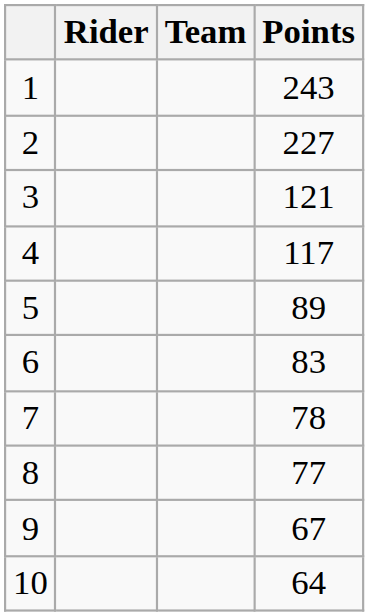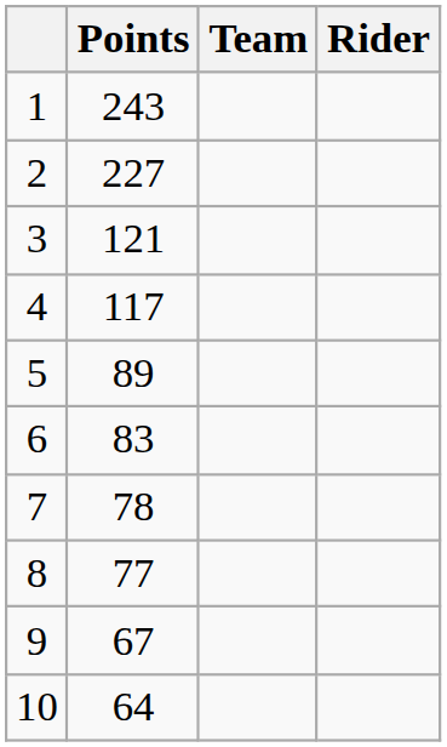 <table class="wikitable">
 <tr>
 <th></th>
+<th>Points</th>
+<th>Team</th>
 <th>Rider</th>
-<th>Team</th>
-<th>Points</th>
 </tr>
 <tr>
 <td style="text-align:center;">1</td>
+<td style="text-align:center;">243</td>
+<td></td>
 <td> </td>
-<td></td>
-<td style="text-align:center;">243</td>
 </tr>
 <tr>
 <td style="text-align:center;">2</td>
+<td style="text-align:center;">227</td>
+<td></td>
 <td> </td>
-<td></td>
-<td style="text-align:center;">227</td>
 </tr>
 <tr>
 <td style="text-align:center;">3</td>
+<td style="text-align:center;">121</td>
 <td></td>
 <td></td>
-<td style="text-align:center;">121</td>
 </tr>
 <tr>
 <td style="text-align:center;">4</td>
+<td style="text-align:center;">117</td>
 <td></td>
 <td></td>
-<td style="text-align:center;">117</td>
 </tr>
 <tr>
 <td style="text-align:center;">5</td>
+<td style="text-align:center;">89</td>
 <td></td>
 <td></td>
-<td style="text-align:center;">89</td>
 </tr>
 <tr>
 <td style="text-align:center;">6</td>
+<td style="text-align:center;">83</td>
 <td></td>
 <td></td>
-<td style="text-align:center;">83</td>
 </tr>
 <tr>
 <td style="text-align:center;">7</td>
+<td style="text-align:center;">78</td>
 <td></td>
 <td></td>
-<td style="text-align:center;">78</td>
 </tr>
 <tr>
 <td style="text-align:center;">8</td>
+<td style="text-align:center;">77</td>
 <td></td>
 <td></td>
-<td style="text-align:center;">77</td>
 </tr>
 <tr>
 <td style="text-align:center;">9</td>
+<td style="text-align:center;">67</td>
 <td></td>
 <td></td>
-<td style="text-align:center;">67</td>
 </tr>
 <tr>
 <td style="text-align:center;">10</td>
+<td style="text-align:center;">64</td>
 <td></td>
 <td></td>
-<td style="text-align:center;">64</td>
 </tr>
 </table>
